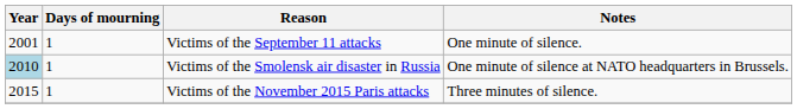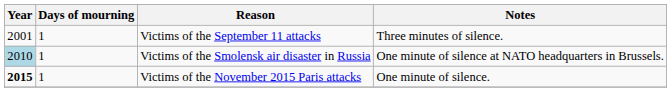 <table class="wikitable sortable"  style="font-size:90%;">
 <tr>
 <th>Year</th>
 <th>Days of mourning</th>
 <th>Reason</th>
 <th>Notes</th>
 </tr>
 <tr>
 <td>2001</td>
 <td>1</td>
 <td>Victims of the <a href='#'>September 11 attacks</a></td>
-<td>One minute of silence.</td>
+<td>Three minutes of silence.</td>
 </tr>
 <tr>
 <td style="background: lightblue;">2010</td>
 <td>1</td>
 <td>Victims of the <a href='#'>Smolensk air disaster</a> in <a href='#'>Russia</a></td>
 <td>One minute of silence at NATO headquarters in Brussels.</td>
 </tr>
 <tr>
-<td>2015</td>
+<td><strong>2015</strong></td>
 <td>1</td>
 <td>Victims of the <a href='#'>November 2015 Paris attacks</a></td>
-<td>Three minutes of silence.</td>
+<td>One minute of silence.</td>
 </tr>
 <tr>
 </tr>
 </table>
